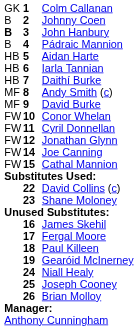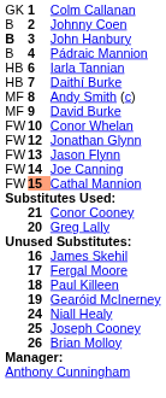 <table cellspacing="0" cellpadding="0" style="font-size:90%; margin:0.2em auto;">
 <tr>
 <th width="25"></th>
 <th width="25"></th>
 </tr>
 <tr>
 <td>GK</td>
 <td><strong>1</strong></td>
 <td><a href='#'>Colm Callanan</a></td>
 </tr>
 <tr>
 <td>B</td>
 <td><strong>2</strong></td>
 <td><a href='#'>Johnny Coen</a></td>
 </tr>
 <tr>
 <td><strong>B</strong></td>
 <td><strong>3</strong></td>
 <td><a href='#'>John Hanbury</a></td>
 </tr>
 <tr>
 <td>B</td>
 <td><strong>4</strong></td>
 <td><a href='#'>Pádraic Mannion</a></td>
-</tr>
-<tr>
-<td>HB</td>
-<td><strong>5</strong></td>
-<td><a href='#'>Aidan Harte</a></td>
-<td></td>
-<td></td>
 </tr>
 <tr>
 <td>HB</td>
 <td><strong>6</strong></td>
 <td><a href='#'>Iarla Tannian</a></td>
 </tr>
 <tr>
 <td>HB</td>
 <td><strong>7</strong></td>
 <td><a href='#'>Daithí Burke</a></td>
 </tr>
 <tr>
 <td>MF</td>
 <td><strong>8</strong></td>
 <td><a href='#'>Andy Smith</a> (<a href='#'>c</a>)</td>
 <td></td>
 <td></td>
 </tr>
 <tr>
 <td>MF</td>
 <td><strong>9</strong></td>
 <td><a href='#'>David Burke</a></td>
 </tr>
 <tr>
 <td>FW</td>
 <td><strong>10</strong></td>
 <td><a href='#'>Conor Whelan</a></td>
 </tr>
 <tr>
 <td>FW</td>
-<td><strong>11</strong></td>
-<td><a href='#'>Cyril Donnellan</a></td>
-<td></td>
-<td></td>
+<td><strong>12</strong></td>
+<td><a href='#'>Jonathan Glynn</a></td>
 </tr>
 <tr>
 <td>FW</td>
-<td><strong>12</strong></td>
-<td><a href='#'>Jonathan Glynn</a></td>
+<td><strong>13</strong></td>
+<td><a href='#'>Jason Flynn</a></td>
+<td></td>
+<td></td>
 </tr>
 <tr>
 <td>FW</td>
 <td><strong>14</strong></td>
 <td><a href='#'>Joe Canning</a></td>
 </tr>
 <tr>
 <td>FW</td>
-<td><strong>15</strong></td>
+<td style="background: lightsalmon;"><strong>15</strong></td>
 <td><a href='#'>Cathal Mannion</a></td>
 </tr>
 <tr>
 <td colspan=3><strong>Substitutes Used:</strong></td>
 </tr>
 <tr>
 <td></td>
-<td><strong>22</strong></td>
-<td><a href='#'>David Collins</a> (<a href='#'>c</a>)</td>
+<td><strong>21</strong></td>
+<td><a href='#'>Conor Cooney</a></td>
 <td></td>
 <td></td>
 </tr>
 <tr>
 <td></td>
-<td><strong>23</strong></td>
-<td><a href='#'>Shane Moloney</a></td>
+<td><strong>20</strong></td>
+<td><a href='#'>Greg Lally</a></td>
 <td></td>
 <td></td>
 </tr>
 <tr>
 <td colspan=3><strong>Unused Substitutes:</strong></td>
 </tr>
 <tr>
 <td></td>
 <td><strong>16</strong></td>
 <td><a href='#'>James Skehil</a></td>
 </tr>
 <tr>
 <td></td>
 <td><strong>17</strong></td>
 <td><a href='#'>Fergal Moore</a></td>
 </tr>
 <tr>
 <td></td>
 <td><strong>18</strong></td>
 <td><a href='#'>Paul Killeen</a></td>
 </tr>
 <tr>
 <td></td>
 <td><strong>19</strong></td>
 <td><a href='#'>Gearóid McInerney</a></td>
 </tr>
 <tr>
 <td></td>
 <td><strong>24</strong></td>
 <td><a href='#'>Niall Healy</a></td>
 </tr>
 <tr>
 <td></td>
 <td><strong>25</strong></td>
 <td><a href='#'>Joseph Cooney</a></td>
 </tr>
 <tr>
 <td></td>
 <td><strong>26</strong></td>
 <td><a href='#'>Brian Molloy</a></td>
 </tr>
 <tr>
 <td colspan=3><strong>Manager:</strong></td>
 </tr>
 <tr>
 <td colspan=3><a href='#'>Anthony Cunningham</a></td>
 </tr>
 </table>
